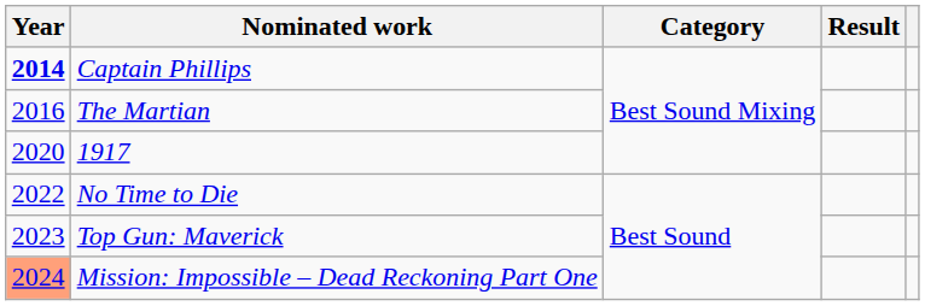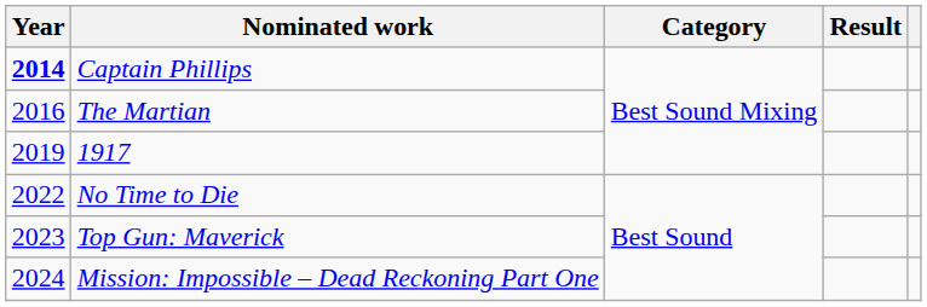 <table class="wikitable">
 <tr>
 <th>Year</th>
 <th>Nominated work</th>
 <th>Category</th>
 <th>Result</th>
 <th></th>
 </tr>
 <tr>
 <td><strong><a href='#'>2014</a></strong></td>
 <td><em><a href='#'>Captain Phillips</a></em></td>
 <td rowspan="3"><a href='#'>Best Sound Mixing</a></td>
 <td></td>
 <td></td>
 </tr>
 <tr>
 <td><a href='#'>2016</a></td>
 <td><em><a href='#'>The Martian</a></em></td>
 <td></td>
 <td></td>
 </tr>
 <tr>
-<td><a href='#'>2020</a></td>
+<td><a href='#'>2019</a></td>
 <td><em><a href='#'>1917</a></em></td>
 <td></td>
 <td></td>
 </tr>
 <tr>
 <td><a href='#'>2022</a></td>
 <td><em><a href='#'>No Time to Die</a></em></td>
 <td rowspan="4"><a href='#'>Best Sound</a></td>
 <td></td>
 <td></td>
 </tr>
 <tr>
 <td><a href='#'>2023</a></td>
 <td><em><a href='#'>Top Gun: Maverick</a></em></td>
 <td></td>
 <td></td>
 </tr>
 <tr>
-<td style="background: lightsalmon;"><a href='#'>2024</a></td>
+<td><a href='#'>2024</a></td>
 <td><em><a href='#'>Mission: Impossible – Dead Reckoning Part One</a></em></td>
 <td></td>
 <td></td>
 </tr>
 </table>
